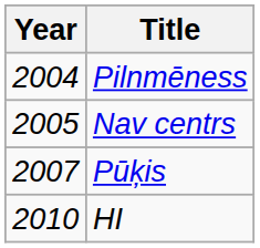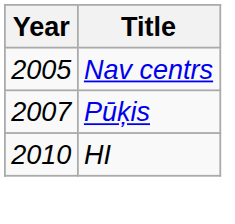 <table class="wikitable" style="font-size:95%;">
 <tr>
 <th>Year</th>
 <th>Title</th>
-</tr>
-<tr>
-<td><em>2004</em></td>
-<td><em><a href='#'>Pilnmēness</a></em></td>
 </tr>
 <tr>
 <td><em>2005</em></td>
 <td><em><a href='#'>Nav centrs</a></em></td>
 </tr>
 <tr>
 <td><em>2007</em></td>
 <td><em><a href='#'>Pūķis</a></em></td>
 </tr>
 <tr>
 <td><em>2010</em></td>
 <td><em>HI</em></td>
 </tr>
 </table>
